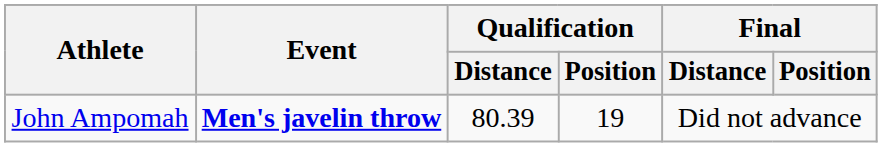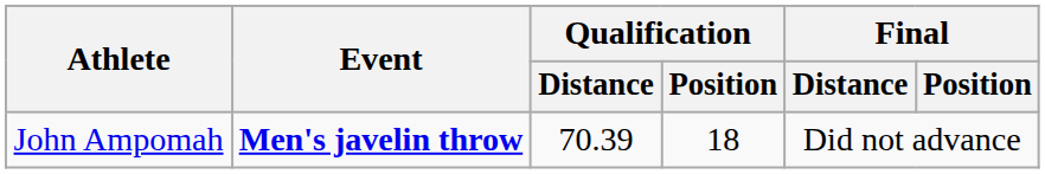 <table class=wikitable style="font-size:90%">
 <tr>
 <th rowspan="2">Athlete</th>
 <th rowspan="2">Event</th>
 <th colspan="2">Qualification</th>
 <th colspan="2">Final</th>
 </tr>
 <tr style="font-size:95%">
 <th>Distance</th>
 <th>Position</th>
 <th>Distance</th>
 <th>Position</th>
 </tr>
 <tr align=center>
 <td align=left><a href='#'>John Ampomah</a></td>
 <td align=left><strong><a href='#'>Men's javelin throw</a></strong></td>
-<td>80.39</td>
-<td>19</td>
+<td>70.39</td>
+<td>18</td>
 <td colspan=2>Did not advance</td>
 </tr>
 </table>
